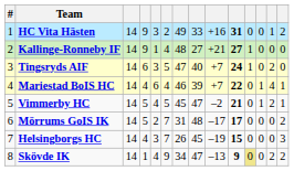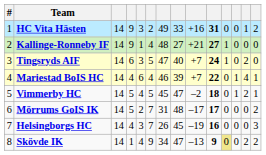 <table class="wikitable sortable">
 <tr>
 <th>#</th>
 <th>Team</th>
 <th></th>
 <th></th>
 <th></th>
 <th></th>
 <th></th>
 <th></th>
 <th></th>
 <th></th>
 <th></th>
 <th></th>
 <th></th>
 <th></th>
 </tr>
 <tr style="background: #BBEBFF;">
 <td>1</td>
 <td><strong><a href='#'>HC Vita Hästen</a></strong></td>
 <td style="text-align: center;">14</td>
 <td style="text-align: center;">9</td>
 <td style="text-align: center;">3</td>
 <td style="text-align: center;">2</td>
 <td style="text-align: center;">49</td>
 <td style="text-align: center;">33</td>
 <td style="text-align: center;">+16</td>
 <td style="text-align: center;"><strong>31</strong></td>
 <td style="text-align: center;">0</td>
 <td style="text-align: center;">0</td>
 <td style="text-align: center;">1</td>
 <td style="text-align: center;">2</td>
 </tr>
 <tr style="background: #D0F0C0;">
 <td>2</td>
 <td><strong><a href='#'>Kallinge-Ronneby IF</a></strong></td>
 <td style="text-align: center;">14</td>
 <td style="text-align: center;">9</td>
 <td style="text-align: center;">1</td>
 <td style="text-align: center;">4</td>
 <td style="text-align: center;">48</td>
 <td style="text-align: center;">27</td>
 <td style="text-align: center;">+21</td>
 <td style="text-align: center;"><strong>27</strong></td>
 <td style="text-align: center;">1</td>
 <td style="text-align: center;">0</td>
 <td style="text-align: center;">0</td>
 <td style="text-align: center;">0</td>
 </tr>
 <tr style="background: #FFFFCC;">
 <td>3</td>
 <td><strong><a href='#'>Tingsryds AIF</a></strong></td>
 <td style="text-align: center;">14</td>
 <td style="text-align: center;">6</td>
 <td style="text-align: center;">3</td>
 <td style="text-align: center;">5</td>
 <td style="text-align: center;">47</td>
 <td style="text-align: center;">40</td>
 <td style="text-align: center;">+7</td>
 <td style="text-align: center;"><strong>24</strong></td>
 <td style="text-align: center;">1</td>
 <td style="text-align: center;">0</td>
 <td style="text-align: center;">2</td>
 <td style="text-align: center;">0</td>
 </tr>
 <tr style="background: #FFFFCC;">
 <td>4</td>
 <td><strong><a href='#'>Mariestad BoIS HC</a></strong></td>
 <td style="text-align: center;">14</td>
 <td style="text-align: center;">4</td>
 <td style="text-align: center;">6</td>
 <td style="text-align: center;">4</td>
 <td style="text-align: center;">46</td>
 <td style="text-align: center;">39</td>
 <td style="text-align: center;">+7</td>
 <td style="text-align: center;"><strong>22</strong></td>
 <td style="text-align: center;">0</td>
 <td style="text-align: center;">1</td>
 <td style="text-align: center;">4</td>
 <td style="text-align: center;">1</td>
 </tr>
 <tr>
 <td>5</td>
 <td><strong><a href='#'>Vimmerby HC</a></strong></td>
 <td style="text-align: center;">14</td>
 <td style="text-align: center;">5</td>
 <td style="text-align: center;">4</td>
 <td style="text-align: center;">5</td>
 <td style="text-align: center;">45</td>
 <td style="text-align: center;">47</td>
 <td style="text-align: center;">–2</td>
-<td style="text-align: center;"><strong>21</strong></td>
+<td style="text-align: center;"><strong>18</strong></td>
 <td style="text-align: center;">0</td>
 <td style="text-align: center;">1</td>
 <td style="text-align: center;">2</td>
 <td style="text-align: center;">1</td>
 </tr>
 <tr>
 <td>6</td>
 <td><strong><a href='#'>Mörrums GoIS IK</a></strong></td>
 <td style="text-align: center;">14</td>
 <td style="text-align: center;">5</td>
 <td style="text-align: center;">2</td>
 <td style="text-align: center;">7</td>
 <td style="text-align: center;">31</td>
 <td style="text-align: center;">48</td>
 <td style="text-align: center;">–17</td>
 <td style="text-align: center;"><strong>17</strong></td>
 <td style="text-align: center;">0</td>
 <td style="text-align: center;">0</td>
 <td style="text-align: center;">0</td>
 <td style="text-align: center;">2</td>
 </tr>
 <tr>
 <td>7</td>
 <td><strong><a href='#'>Helsingborgs HC</a></strong></td>
 <td style="text-align: center;">14</td>
 <td style="text-align: center;">4</td>
 <td style="text-align: center;">3</td>
 <td style="text-align: center;">7</td>
 <td style="text-align: center;">26</td>
 <td style="text-align: center;">45</td>
 <td style="text-align: center;">–19</td>
-<td style="text-align: center;"><strong>15</strong></td>
+<td style="text-align: center;"><strong>16</strong></td>
 <td style="text-align: center;">0</td>
 <td style="text-align: center;">0</td>
 <td style="text-align: center;">0</td>
 <td style="text-align: center;">3</td>
 </tr>
 <tr>
 <td>8</td>
 <td><strong><a href='#'>Skövde IK</a></strong></td>
 <td style="text-align: center;">14</td>
 <td style="text-align: center;">1</td>
 <td style="text-align: center;">4</td>
 <td style="text-align: center;">9</td>
 <td style="text-align: center;">34</td>
 <td style="text-align: center;">47</td>
 <td style="text-align: center;">–13</td>
 <td style="text-align: center;"><strong>9</strong></td>
 <td style="background: khaki; text-align: center;">0</td>
 <td style="text-align: center;">0</td>
 <td style="text-align: center;">2</td>
 <td style="text-align: center;">2</td>
 </tr>
 </table>
